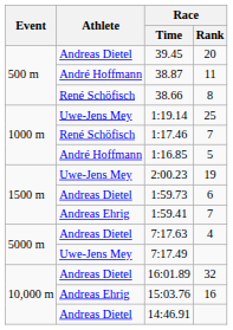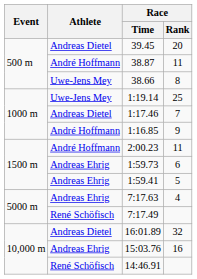 <table class="wikitable" border="1" style="font-size:90%">
 <tr>
 <th rowspan=2>Event</th>
 <th rowspan=2>Athlete</th>
 <th colspan=2>Race</th>
 </tr>
 <tr>
 <th>Time</th>
 <th>Rank</th>
 </tr>
 <tr>
 <td rowspan=3>500 m</td>
 <td><a href='#'>Andreas Dietel</a></td>
 <td align=center>39.45</td>
 <td align=center>20</td>
 </tr>
 <tr>
 <td><a href='#'>André Hoffmann</a></td>
 <td align=center>38.87</td>
 <td align=center>11</td>
 </tr>
 <tr>
-<td><a href='#'>René Schöfisch</a></td>
+<td><a href='#'>Uwe-Jens Mey</a></td>
 <td align=center>38.66</td>
 <td align=center>8</td>
 </tr>
 <tr>
 <td rowspan=3>1000 m</td>
 <td><a href='#'>Uwe-Jens Mey</a></td>
 <td align=center>1:19.14</td>
 <td align=center>25</td>
 </tr>
 <tr>
-<td><a href='#'>René Schöfisch</a></td>
+<td><a href='#'>Andreas Dietel</a></td>
 <td align=center>1:17.46</td>
 <td align=center>7</td>
 </tr>
 <tr>
 <td><a href='#'>André Hoffmann</a></td>
 <td align=center>1:16.85</td>
-<td align=center>5</td>
+<td align=center>9</td>
 </tr>
 <tr>
 <td rowspan=3>1500 m</td>
-<td><a href='#'>Uwe-Jens Mey</a></td>
+<td><a href='#'>André Hoffmann</a></td>
 <td align=center>2:00.23</td>
-<td align=center>19</td>
+<td align=center>11</td>
 </tr>
 <tr>
-<td><a href='#'>Andreas Dietel</a></td>
+<td><a href='#'>Andreas Ehrig</a></td>
 <td align=center>1:59.73</td>
 <td align=center>6</td>
 </tr>
 <tr>
 <td><a href='#'>Andreas Ehrig</a></td>
 <td align=center>1:59.41</td>
-<td align=center>7</td>
+<td align=center>5</td>
 </tr>
 <tr>
 <td rowspan=2>5000 m</td>
-<td><a href='#'>Andreas Dietel</a></td>
+<td><a href='#'>Andreas Ehrig</a></td>
 <td align=center>7:17.63</td>
 <td align=center>4</td>
 </tr>
 <tr>
-<td><a href='#'>Uwe-Jens Mey</a></td>
+<td><a href='#'>René Schöfisch</a></td>
 <td align=center>7:17.49</td>
 <td align=center></td>
 </tr>
 <tr>
 <td rowspan=3>10,000 m</td>
 <td><a href='#'>Andreas Dietel</a></td>
 <td align=center>16:01.89</td>
 <td align=center>32</td>
 </tr>
 <tr>
 <td><a href='#'>Andreas Ehrig</a></td>
 <td align=center>15:03.76</td>
 <td align=center>16</td>
 </tr>
 <tr>
-<td><a href='#'>Andreas Dietel</a></td>
+<td><a href='#'>René Schöfisch</a></td>
 <td align=center>14:46.91</td>
 <td align=center></td>
 </tr>
 </table>
